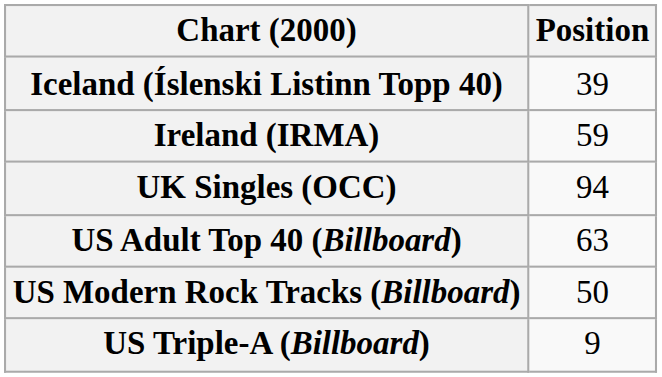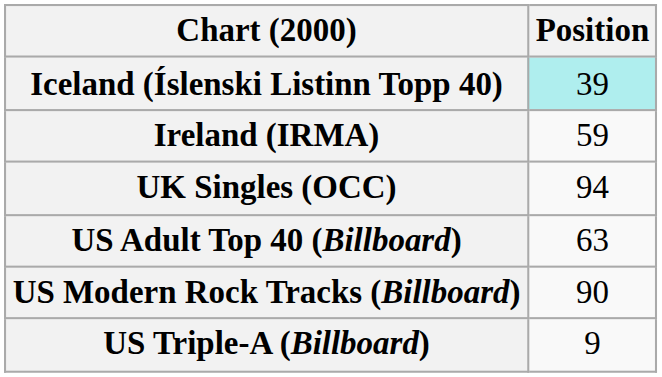 <table class="wikitable sortable plainrowheaders" style="text-align:center">
 <tr>
 <th>Chart (2000)</th>
 <th>Position</th>
 </tr>
 <tr>
 <th scope="row">Iceland (Íslenski Listinn Topp 40)</th>
-<td>39</td>
+<td style="background: paleturquoise;">39</td>
 </tr>
 <tr>
 <th scope="row">Ireland (IRMA)</th>
 <td>59</td>
 </tr>
 <tr>
 <th scope="row">UK Singles (OCC)</th>
 <td>94</td>
 </tr>
 <tr>
 <th scope="row">US Adult Top 40 (<em>Billboard</em>)</th>
 <td>63</td>
 </tr>
 <tr>
 <th scope="row">US Modern Rock Tracks (<em>Billboard</em>)</th>
-<td>50</td>
+<td>90</td>
 </tr>
 <tr>
 <th scope="row">US Triple-A (<em>Billboard</em>)</th>
 <td>9</td>
 </tr>
 </table>
